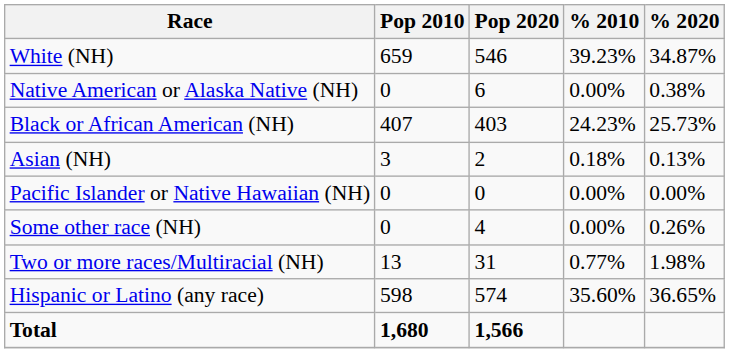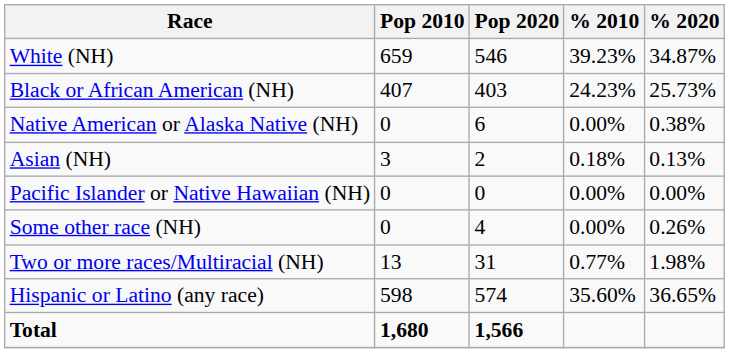 <table class="wikitable">
 <tr>
 <th>Race</th>
 <th>Pop 2010</th>
 <th>Pop 2020</th>
 <th>% 2010</th>
 <th>% 2020</th>
 </tr>
 <tr>
 <td><a href='#'>White</a> (NH)</td>
 <td>659</td>
 <td>546</td>
 <td>39.23%</td>
 <td>34.87%</td>
 </tr>
 <tr>
+<td><a href='#'>Black or African American</a> (NH)</td>
+<td>407</td>
+<td>403</td>
+<td>24.23%</td>
+<td>25.73%</td>
+</tr>
+<tr>
 <td><a href='#'>Native American</a> or <a href='#'>Alaska Native</a> (NH)</td>
 <td>0</td>
 <td>6</td>
 <td>0.00%</td>
 <td>0.38%</td>
-</tr>
-<tr>
-<td><a href='#'>Black or African American</a> (NH)</td>
-<td>407</td>
-<td>403</td>
-<td>24.23%</td>
-<td>25.73%</td>
 </tr>
 <tr>
 <td><a href='#'>Asian</a> (NH)</td>
 <td>3</td>
 <td>2</td>
 <td>0.18%</td>
 <td>0.13%</td>
 </tr>
 <tr>
 <td><a href='#'>Pacific Islander</a> or <a href='#'>Native Hawaiian</a> (NH)</td>
 <td>0</td>
 <td>0</td>
 <td>0.00%</td>
 <td>0.00%</td>
 </tr>
 <tr>
 <td><a href='#'>Some other race</a> (NH)</td>
 <td>0</td>
 <td>4</td>
 <td>0.00%</td>
 <td>0.26%</td>
 </tr>
 <tr>
 <td><a href='#'>Two or more races/Multiracial</a> (NH)</td>
 <td>13</td>
 <td>31</td>
 <td>0.77%</td>
 <td>1.98%</td>
 </tr>
 <tr>
 <td><a href='#'>Hispanic or Latino</a> (any race)</td>
 <td>598</td>
 <td>574</td>
 <td>35.60%</td>
 <td>36.65%</td>
 </tr>
 <tr>
 <td><strong>Total</strong></td>
 <td><strong>1,680</strong></td>
 <td><strong>1,566</strong></td>
 <td></td>
 <td></td>
 </tr>
 <tr>
 </tr>
 </table>
